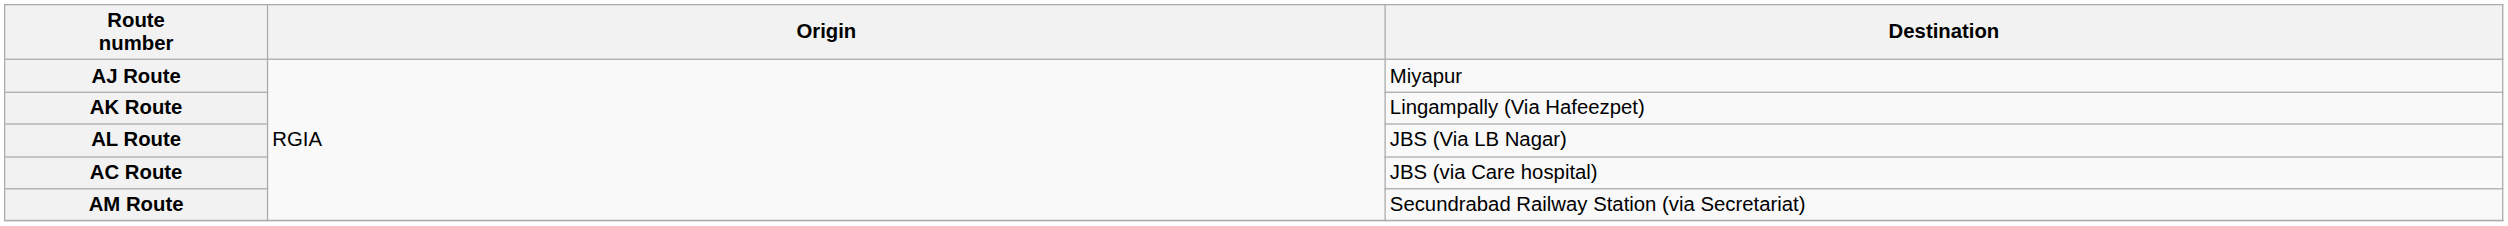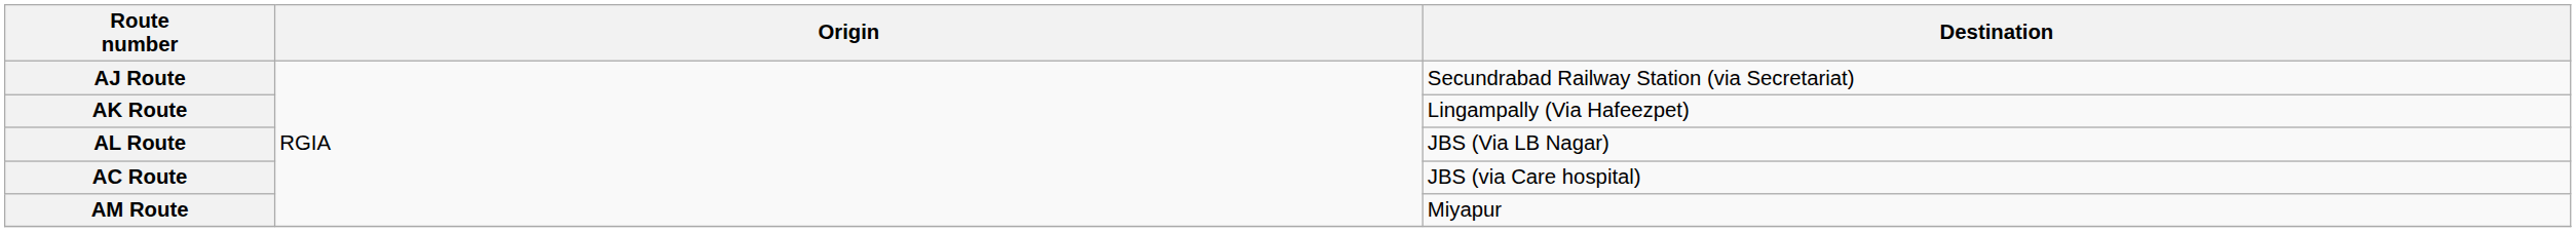 <table class="wikitable sortable">
 <tr>
 <th style="width:4%;">Route<br>number</th>
 <th style="width:17%;">Origin</th>
 <th style="width:17%;">Destination</th>
 </tr>
 <tr>
 <th>AJ Route</th>
 <td rowspan="5">RGIA</td>
-<td>Miyapur</td>
+<td>Secundrabad Railway Station (via Secretariat)</td>
 </tr>
 <tr>
 <th>AK Route</th>
 <td>Lingampally (Via Hafeezpet)</td>
 </tr>
 <tr>
 <th>AL Route</th>
 <td>JBS (Via LB Nagar)</td>
 </tr>
 <tr>
 <th>AC Route</th>
 <td>JBS (via Care hospital)</td>
 </tr>
 <tr>
 <th>AM Route</th>
-<td>Secundrabad Railway Station (via Secretariat)</td>
+<td>Miyapur</td>
 </tr>
 <tr>
 </tr>
 </table>
